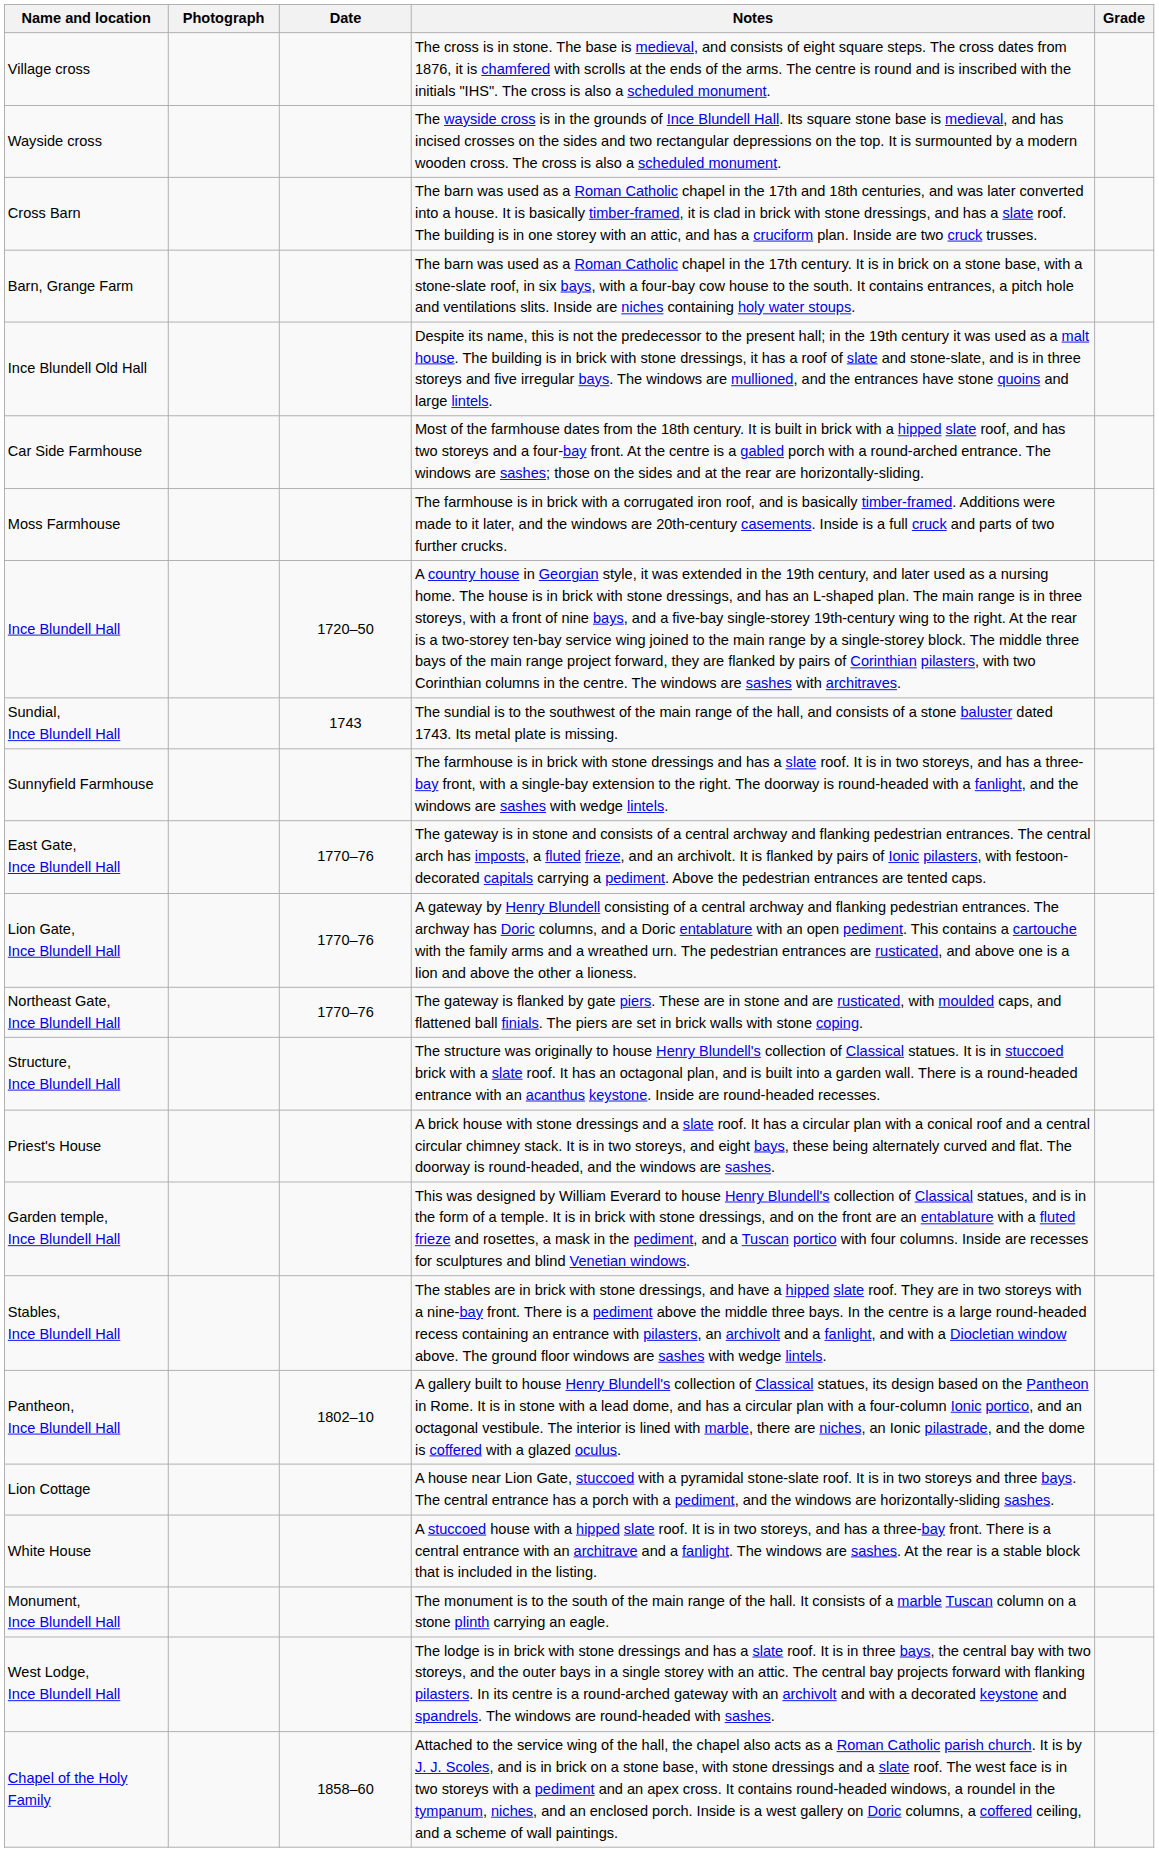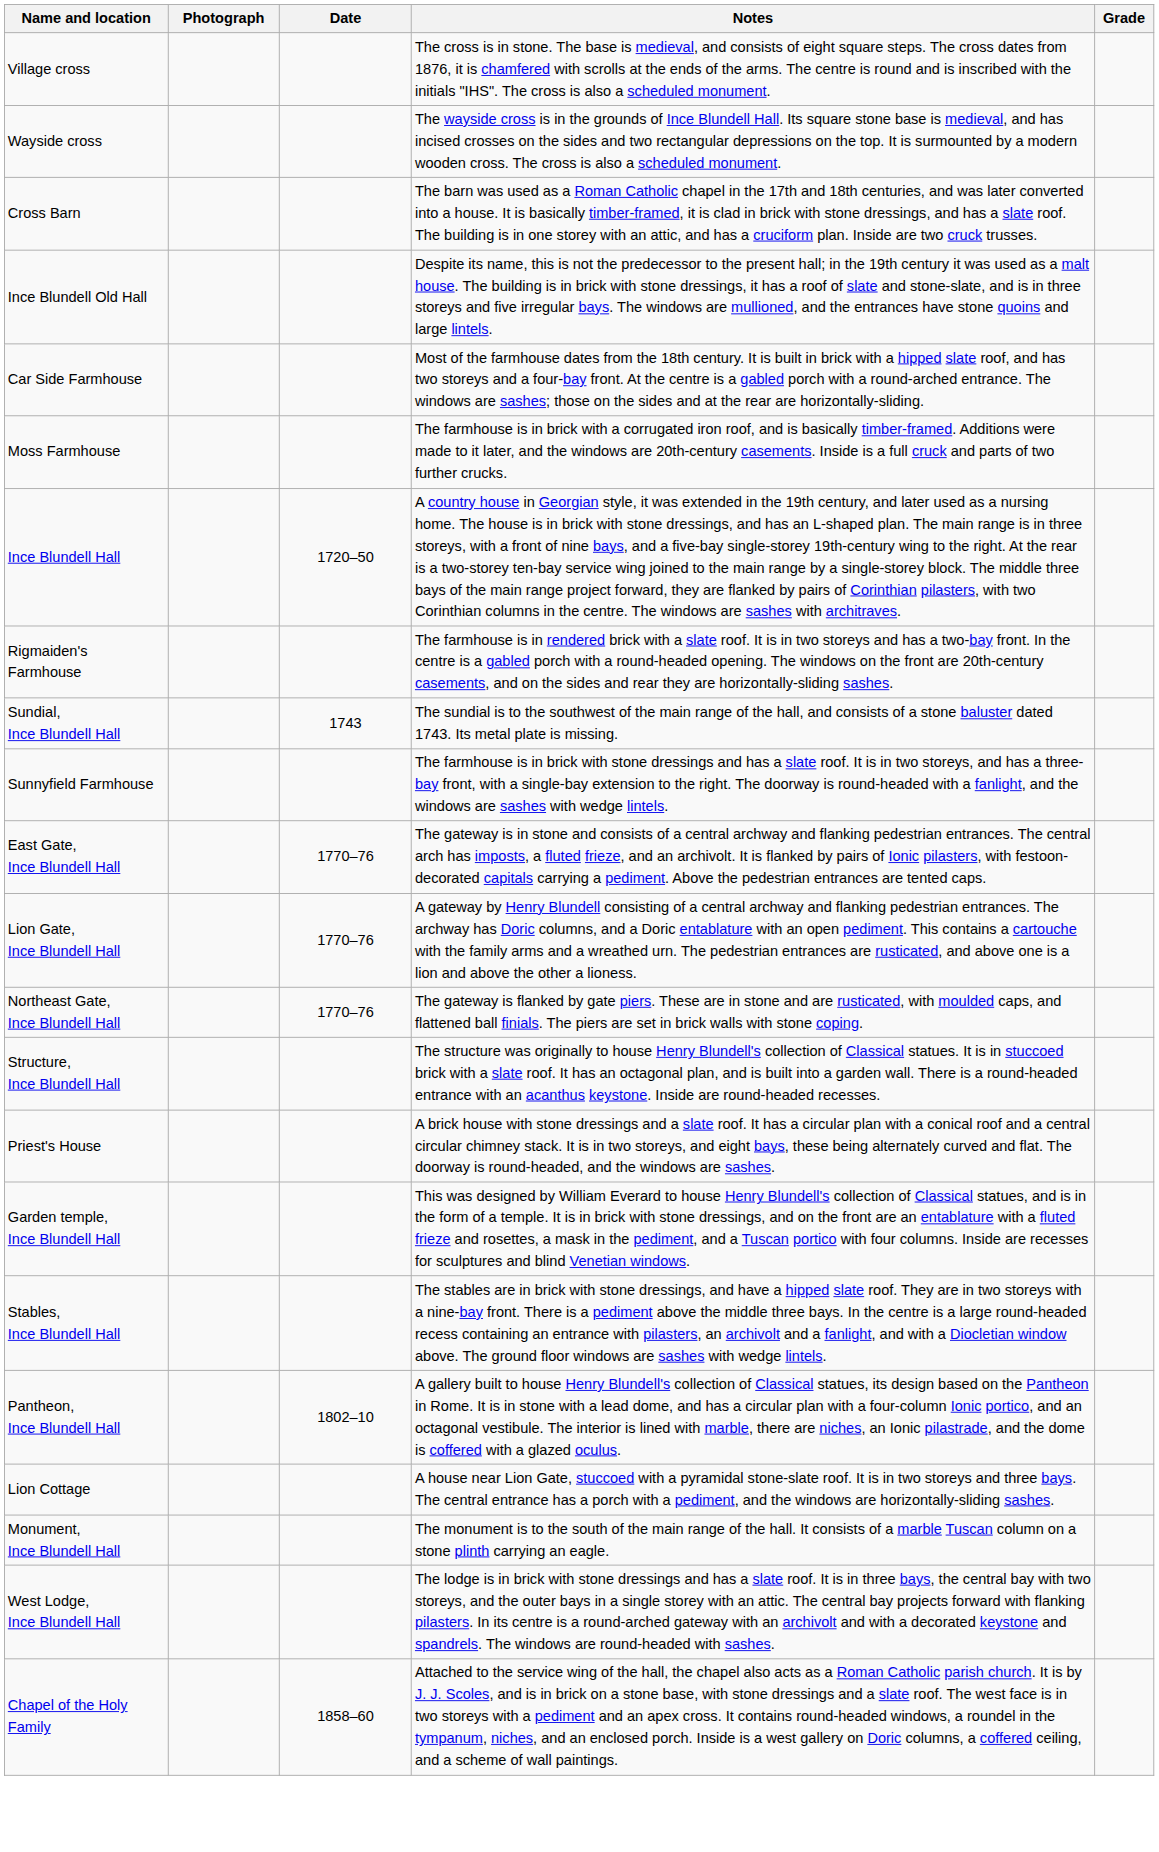 <table class="wikitable sortable plainrowheaders" style="width:100%;border:0px;text-align:left;line-height:150%;">
 <tr>
 <th scope="col"  style="width:150px">Name and location</th>
 <th scope="col"  style="width:100px" class="unsortable">Photograph</th>
 <th scope="col"  style="width:120px">Date</th>
 <th scope="col"  style="width:650px" class="unsortable">Notes</th>
 <th scope="col"  style="width:50px">Grade</th>
 </tr>
 <tr>
 <td>Village cross<br><small></small></td>
 <td></td>
 <td align="center"></td>
 <td>The cross is in stone.  The base is <a href='#'>medieval</a>, and consists of eight square steps.  The cross dates from 1876, it is <a href='#'>chamfered</a> with scrolls at the ends of the arms.  The centre is round and is inscribed with the initials "IHS".  The cross is also a <a href='#'>scheduled monument</a>.</td>
 <td align="center" ></td>
 </tr>
 <tr>
 <td>Wayside cross<br><small></small></td>
 <td></td>
 <td align="center"></td>
 <td>The <a href='#'>wayside cross</a> is in the grounds of <a href='#'>Ince Blundell Hall</a>.  Its square stone base is <a href='#'>medieval</a>, and has incised crosses on the sides and two rectangular depressions on the top.  It is surmounted by a modern wooden cross.  The cross is also a <a href='#'>scheduled monument</a>.</td>
 <td align="center" ></td>
 </tr>
 <tr>
 <td>Cross Barn<br><small></small></td>
 <td></td>
 <td align="center"></td>
 <td>The barn was used as a <a href='#'>Roman Catholic</a> chapel in the 17th and 18th centuries, and was later converted into a house.  It is basically <a href='#'>timber-framed</a>, it is clad in brick with stone dressings, and has a <a href='#'>slate</a> roof.  The building is in one storey with an attic, and has a <a href='#'>cruciform</a> plan.  Inside are two <a href='#'>cruck</a> trusses.</td>
 <td align="center" ></td>
 </tr>
 <tr>
-<td>Barn, Grange Farm<br><small></small></td>
-<td></td>
-<td align="center"></td>
-<td>The barn was used as a <a href='#'>Roman Catholic</a> chapel in the 17th century.  It is in brick on a stone base, with a stone-slate roof, in six <a href='#'>bays</a>, with a four-bay cow house to the south.  It contains entrances, a pitch hole and ventilations slits.  Inside are <a href='#'>niches</a> containing <a href='#'>holy water stoups</a>.</td>
-<td align="center" ></td>
-</tr>
-<tr>
 <td>Ince Blundell Old Hall<br><small></small></td>
 <td></td>
 <td align="center"></td>
 <td>Despite its name, this is not the predecessor to the present hall; in the 19th century it was used as a <a href='#'>malt house</a>.  The building is in brick with stone dressings, it has a roof of <a href='#'>slate</a> and stone-slate, and is in three storeys and five irregular <a href='#'>bays</a>.  The windows are <a href='#'>mullioned</a>, and the entrances have stone <a href='#'>quoins</a> and large <a href='#'>lintels</a>.</td>
 <td align="center" ></td>
 </tr>
 <tr>
 <td>Car Side Farmhouse<br><small></small></td>
 <td></td>
 <td align="center"></td>
 <td>Most of the farmhouse dates from the 18th century.  It is built in brick with a <a href='#'>hipped</a> <a href='#'>slate</a> roof, and has two storeys and a four-<a href='#'>bay</a> front.  At the centre is a <a href='#'>gabled</a> porch with a round-arched entrance.  The windows are <a href='#'>sashes</a>; those on the sides and at the rear are horizontally-sliding.</td>
 <td align="center" ></td>
 </tr>
 <tr>
 <td>Moss Farmhouse<br><small></small></td>
 <td></td>
 <td align="center"></td>
 <td>The farmhouse is in brick with a corrugated iron roof, and is basically <a href='#'>timber-framed</a>.  Additions were made to it later, and the windows are 20th-century <a href='#'>casements</a>.  Inside is a full <a href='#'>cruck</a> and parts of two further crucks.</td>
 <td align="center" ></td>
 </tr>
 <tr>
 <td><a href='#'>Ince Blundell Hall</a><br><small></small></td>
 <td></td>
 <td align="center">1720–50</td>
 <td>A <a href='#'>country house</a> in <a href='#'>Georgian</a> style, it was extended in the 19th century, and later used as a nursing home.  The house is in brick with stone dressings, and has an L-shaped plan.  The main range is in three storeys, with a front of nine <a href='#'>bays</a>, and a five-bay single-storey 19th-century wing to the right.  At the rear is a two-storey ten-bay service wing joined to the main range by a single-storey block.  The middle three bays of the main range project forward, they are flanked by pairs of <a href='#'>Corinthian</a> <a href='#'>pilasters</a>, with two Corinthian columns in the centre.  The windows are <a href='#'>sashes</a> with <a href='#'>architraves</a>.</td>
+<td align="center" ></td>
+</tr>
+<tr>
+<td>Rigmaiden's Farmhouse<br><small></small></td>
+<td></td>
+<td align="center"></td>
+<td>The farmhouse is in <a href='#'>rendered</a> brick with a <a href='#'>slate</a> roof.  It is in two storeys and has a two-<a href='#'>bay</a> front.  In the centre is a <a href='#'>gabled</a> porch with a round-headed opening.  The windows on the front are 20th-century <a href='#'>casements</a>, and on the sides and rear they are horizontally-sliding <a href='#'>sashes</a>.</td>
 <td align="center" ></td>
 </tr>
 <tr>
 <td>Sundial,<br><a href='#'>Ince Blundell Hall</a><br><small></small></td>
 <td></td>
 <td align="center">1743</td>
 <td>The sundial is to the southwest of the main range of the hall, and consists of a stone <a href='#'>baluster</a> dated 1743.  Its metal plate is missing.</td>
 <td align="center" ></td>
 </tr>
 <tr>
 <td>Sunnyfield Farmhouse<br><small></small></td>
 <td></td>
 <td align="center"></td>
 <td>The farmhouse is in brick with stone dressings and has a <a href='#'>slate</a> roof.  It is in two storeys, and has a three-<a href='#'>bay</a> front, with a single-bay extension to the right.  The doorway is round-headed with a <a href='#'>fanlight</a>, and the windows are <a href='#'>sashes</a> with wedge <a href='#'>lintels</a>.</td>
 <td align="center" ></td>
 </tr>
 <tr>
 <td>East Gate,<br><a href='#'>Ince Blundell Hall</a><br><small></small></td>
 <td></td>
 <td align="center">1770–76</td>
 <td>The gateway is in stone and consists of a central archway and flanking pedestrian entrances.  The central arch has <a href='#'>imposts</a>, a <a href='#'>fluted</a> <a href='#'>frieze</a>, and an archivolt.  It is flanked by pairs of <a href='#'>Ionic</a> <a href='#'>pilasters</a>, with festoon-decorated <a href='#'>capitals</a> carrying a <a href='#'>pediment</a>.  Above the pedestrian entrances are tented caps.</td>
 <td align="center" ></td>
 </tr>
 <tr>
 <td>Lion Gate,<br><a href='#'>Ince Blundell Hall</a><br><small></small></td>
 <td></td>
 <td align="center">1770–76</td>
 <td>A gateway by <a href='#'>Henry Blundell</a> consisting of a central archway and flanking pedestrian entrances.  The archway has <a href='#'>Doric</a> columns, and a Doric <a href='#'>entablature</a> with an open <a href='#'>pediment</a>.  This contains a <a href='#'>cartouche</a> with the family arms and a wreathed urn.  The pedestrian entrances are <a href='#'>rusticated</a>, and above one is a lion and above the other a lioness.</td>
 <td align="center" ></td>
 </tr>
 <tr>
 <td>Northeast Gate,<br><a href='#'>Ince Blundell Hall</a><br><small></small></td>
 <td></td>
 <td align="center">1770–76</td>
 <td>The gateway is flanked by gate <a href='#'>piers</a>.  These are in stone and are <a href='#'>rusticated</a>, with <a href='#'>moulded</a> caps, and flattened ball <a href='#'>finials</a>.  The piers are set in brick walls with stone <a href='#'>coping</a>.</td>
 <td align="center" ></td>
 </tr>
 <tr>
 <td>Structure,<br><a href='#'>Ince Blundell Hall</a><br><small></small></td>
 <td></td>
 <td align="center"></td>
 <td>The structure was originally to house <a href='#'>Henry Blundell's</a> collection of <a href='#'>Classical</a> statues.  It is in <a href='#'>stuccoed</a> brick with a <a href='#'>slate</a> roof.  It has an octagonal plan, and is built into a garden wall.  There is a round-headed entrance with an <a href='#'>acanthus</a> <a href='#'>keystone</a>.  Inside are round-headed recesses.</td>
 <td align="center" ></td>
 </tr>
 <tr>
 <td>Priest's House<br><small></small></td>
 <td></td>
 <td align="center"></td>
 <td>A brick house with stone dressings and a <a href='#'>slate</a> roof.  It has a circular plan with a conical roof and a central circular chimney stack.  It is in two storeys, and eight <a href='#'>bays</a>, these being alternately curved and flat.  The doorway is round-headed, and the windows are <a href='#'>sashes</a>.</td>
 <td align="center" ></td>
 </tr>
 <tr>
 <td>Garden temple,<br><a href='#'>Ince Blundell Hall</a><br><small></small></td>
 <td></td>
 <td align="center"></td>
 <td>This was designed by William Everard to house <a href='#'>Henry Blundell's</a> collection of <a href='#'>Classical</a> statues, and is in the form of a temple.  It is in brick with stone dressings, and on the front are an <a href='#'>entablature</a> with a <a href='#'>fluted</a> <a href='#'>frieze</a> and rosettes, a mask in the <a href='#'>pediment</a>, and a <a href='#'>Tuscan</a> <a href='#'>portico</a> with four columns.  Inside are recesses for sculptures and blind <a href='#'>Venetian windows</a>.</td>
 <td align="center" ></td>
 </tr>
 <tr>
 <td>Stables,<br><a href='#'>Ince Blundell Hall</a><br><small></small></td>
 <td></td>
 <td align="center"></td>
 <td>The stables are in brick with stone dressings, and have a <a href='#'>hipped</a> <a href='#'>slate</a> roof.  They are in two storeys with a nine-<a href='#'>bay</a> front.  There is a <a href='#'>pediment</a> above the middle three bays.  In the centre is a large round-headed recess containing an entrance with <a href='#'>pilasters</a>, an <a href='#'>archivolt</a> and a <a href='#'>fanlight</a>, and with a <a href='#'>Diocletian window</a> above.  The ground floor windows are <a href='#'>sashes</a> with wedge <a href='#'>lintels</a>.</td>
 <td align="center" ></td>
 </tr>
 <tr>
 <td>Pantheon,<br><a href='#'>Ince Blundell Hall</a><br><small></small></td>
 <td></td>
 <td align="center">1802–10</td>
 <td>A gallery built to house <a href='#'>Henry Blundell's</a> collection of <a href='#'>Classical</a> statues, its design based on the <a href='#'>Pantheon</a> in Rome.  It is in stone with a lead dome, and has a circular plan with a four-column <a href='#'>Ionic</a> <a href='#'>portico</a>, and an octagonal vestibule.  The interior is lined with <a href='#'>marble</a>, there are <a href='#'>niches</a>, an Ionic <a href='#'>pilastrade</a>, and the dome is <a href='#'>coffered</a> with a glazed <a href='#'>oculus</a>.</td>
 <td align="center" ></td>
 </tr>
 <tr>
 <td>Lion Cottage<br><small></small></td>
 <td></td>
 <td align="center"></td>
 <td>A house near Lion Gate, <a href='#'>stuccoed</a> with a pyramidal stone-slate roof.  It is in two storeys and three <a href='#'>bays</a>.  The central entrance has a porch with a <a href='#'>pediment</a>, and the windows are horizontally-sliding <a href='#'>sashes</a>.</td>
 <td align="center" ></td>
 </tr>
 <tr>
-<td>White House<br><small></small></td>
-<td></td>
-<td align="center"></td>
-<td>A <a href='#'>stuccoed</a> house with a <a href='#'>hipped</a> <a href='#'>slate</a> roof.  It is in two storeys, and has a three-<a href='#'>bay</a> front.  There is a central entrance with an <a href='#'>architrave</a> and a <a href='#'>fanlight</a>.  The windows are <a href='#'>sashes</a>.  At the rear is a stable block that is included in the listing.</td>
-<td align="center" ></td>
-</tr>
-<tr>
 <td>Monument,<br><a href='#'>Ince Blundell Hall</a><br><small></small></td>
 <td></td>
 <td align="center"></td>
 <td>The monument is to the south of the main range of the hall.  It consists of a <a href='#'>marble</a> <a href='#'>Tuscan</a> column on a stone <a href='#'>plinth</a> carrying an eagle.</td>
 <td align="center" ></td>
 </tr>
 <tr>
 <td>West Lodge,<br><a href='#'>Ince Blundell Hall</a><br><small></small></td>
 <td></td>
 <td align="center"></td>
 <td>The lodge is in brick with stone dressings and has a <a href='#'>slate</a> roof.  It is in three <a href='#'>bays</a>, the central bay with two storeys, and the outer bays in a single storey with an attic.  The central bay projects forward with flanking <a href='#'>pilasters</a>.  In its centre is a round-arched gateway with an <a href='#'>archivolt</a> and with a decorated <a href='#'>keystone</a> and <a href='#'>spandrels</a>.  The windows are round-headed with <a href='#'>sashes</a>.</td>
 <td align="center" ></td>
 </tr>
 <tr>
 <td><a href='#'>Chapel of the Holy Family</a><br><small></small></td>
 <td></td>
 <td align="center">1858–60</td>
 <td>Attached to the service wing of the hall, the chapel also acts as a <a href='#'>Roman Catholic</a> <a href='#'>parish church</a>.  It is by <a href='#'>J. J. Scoles</a>, and is in brick on a stone base, with stone dressings and a <a href='#'>slate</a> roof.  The west face is in two storeys with a <a href='#'>pediment</a> and an apex cross.  It contains round-headed windows, a roundel in the <a href='#'>tympanum</a>, <a href='#'>niches</a>, and an enclosed porch.  Inside is a west gallery on <a href='#'>Doric</a> columns, a <a href='#'>coffered</a> ceiling, and a scheme of wall paintings.</td>
 <td align="center" ></td>
 </tr>
 <tr>
 </tr>
 </table>
